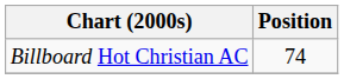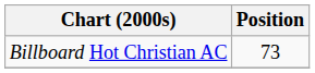 <table class="wikitable">
 <tr>
 <th>Chart (2000s)</th>
 <th>Position</th>
 </tr>
 <tr>
 <td><em>Billboard</em> <a href='#'>Hot Christian AC</a></td>
-<td align="center">74</td>
+<td align="center">73</td>
 </tr>
 <tr>
 </tr>
 </table>
